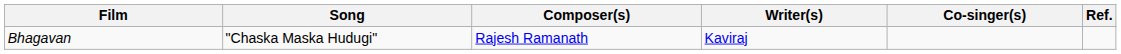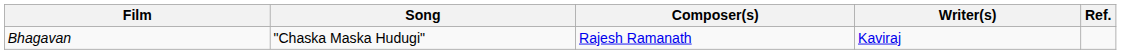 <table class="wikitable plainrowheaders" width="100%" textcolor:#000;">
 <tr>
 <th scope="col" width=20%><strong>Film</strong></th>
 <th scope="col" width=23%><strong>Song</strong></th>
 <th scope="col" width=21%><strong>Composer(s)</strong></th>
 <th scope="col" width=17%><strong>Writer(s)</strong></th>
-<th scope="col" width=18%><strong>Co-singer(s)</strong></th>
 <th scope="col" width=1%><strong>Ref.</strong></th>
 </tr>
 <tr>
 <td><em>Bhagavan</em></td>
 <td>"Chaska Maska Hudugi"</td>
 <td><a href='#'>Rajesh Ramanath</a></td>
 <td><a href='#'>Kaviraj</a></td>
 <td></td>
-<td></td>
 </tr>
 </table>
